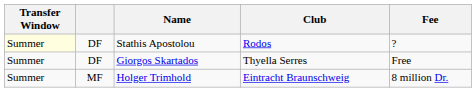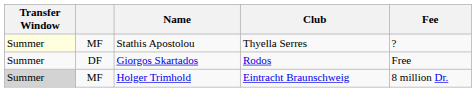 <table class="wikitable plainrowheaders">
 <tr>
 <th scope="col" style="width:6em;">Transfer Window</th>
 <th scope="col" style="width:3em;"></th>
 <th scope="col" style="width:11em;">Name</th>
 <th scope="col" style="width:13em;">Club</th>
 <th scope="col" style="width:7em;">Fee</th>
 </tr>
 <tr>
 <td style="background: lightyellow;">Summer</td>
-<td align="center">DF</td>
+<td align="center">MF</td>
 <td> Stathis Apostolou</td>
-<td> <a href='#'>Rodos</a></td>
+<td> Thyella Serres</td>
 <td>?</td>
 </tr>
 <tr>
 <td>Summer</td>
 <td align="center">DF</td>
 <td> <a href='#'>Giorgos Skartados</a></td>
-<td> Thyella Serres</td>
+<td> <a href='#'>Rodos</a></td>
 <td>Free</td>
 </tr>
 <tr>
-<td>Summer</td>
+<td style="background: lightgrey;">Summer</td>
 <td align="center">MF</td>
 <td> <a href='#'>Holger Trimhold</a></td>
 <td> <a href='#'>Eintracht Braunschweig</a></td>
 <td>8 million <a href='#'>Dr.</a></td>
 </tr>
 </table>
